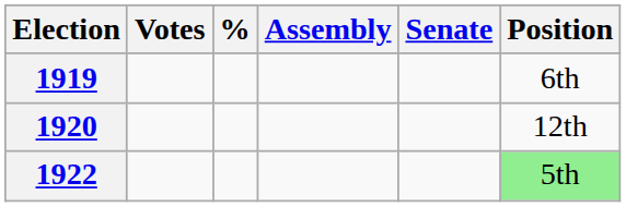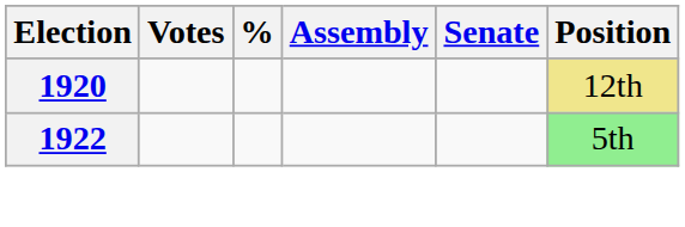 <table class="wikitable" style="text-align:center">
 <tr>
 <th>Election</th>
 <th><strong>Votes</strong></th>
 <th>%</th>
 <th><a href='#'>Assembly</a></th>
 <th><a href='#'>Senate</a></th>
 <th><strong>Position</strong></th>
 </tr>
 <tr>
-<th><a href='#'>1919</a></th>
-<td></td>
-<td></td>
-<td></td>
-<td></td>
-<td>6th</td>
-</tr>
-<tr>
 <th><a href='#'>1920</a></th>
 <td></td>
 <td></td>
 <td></td>
 <td></td>
-<td>12th</td>
+<td style="background: khaki;">12th</td>
 </tr>
 <tr>
 <th><a href='#'>1922</a></th>
 <td></td>
 <td></td>
 <td></td>
 <td></td>
 <td style="background: lightgreen;">5th</td>
 </tr>
 </table>
